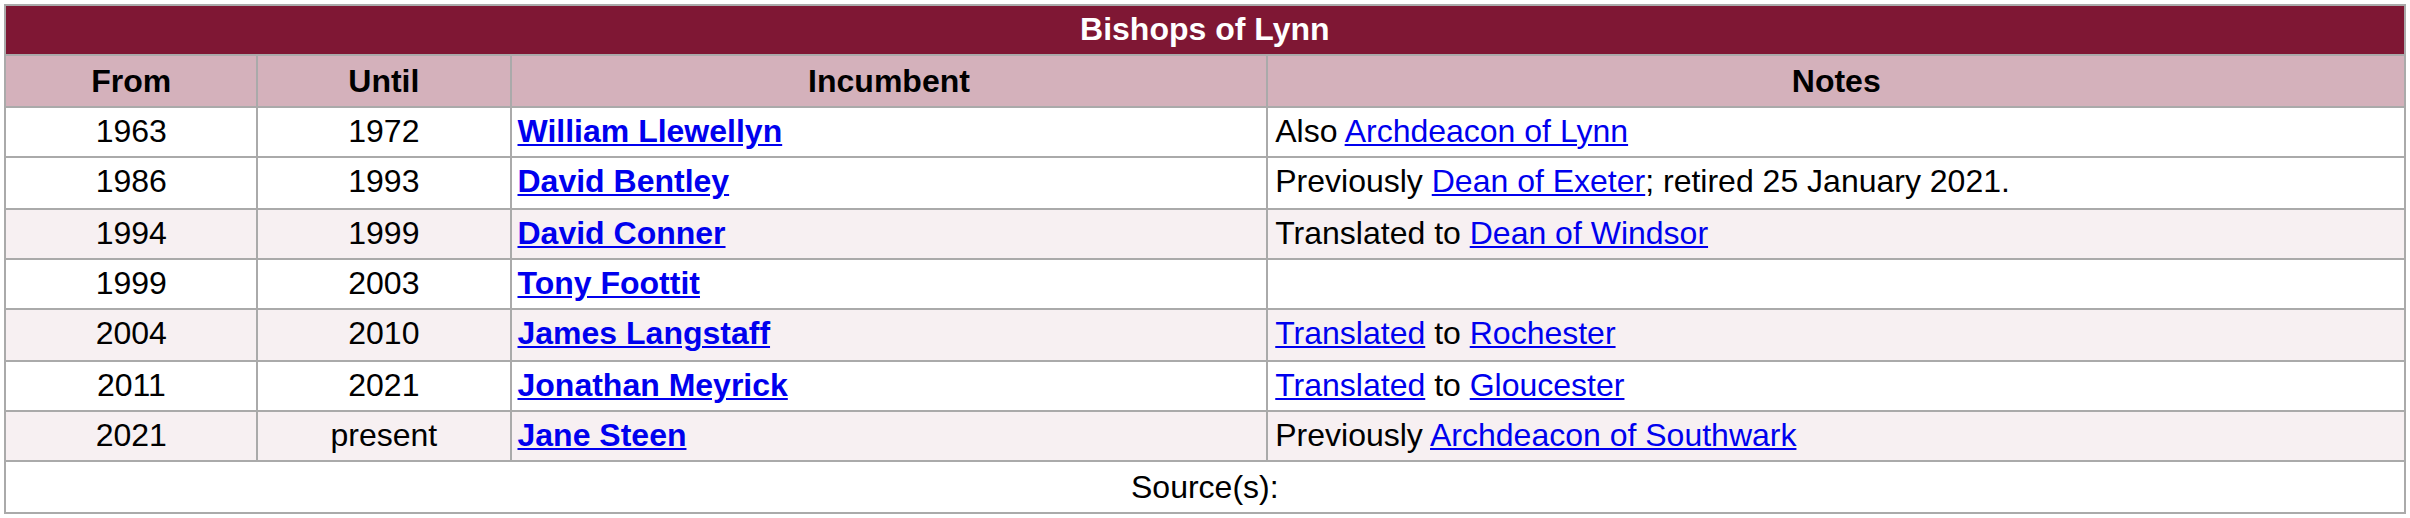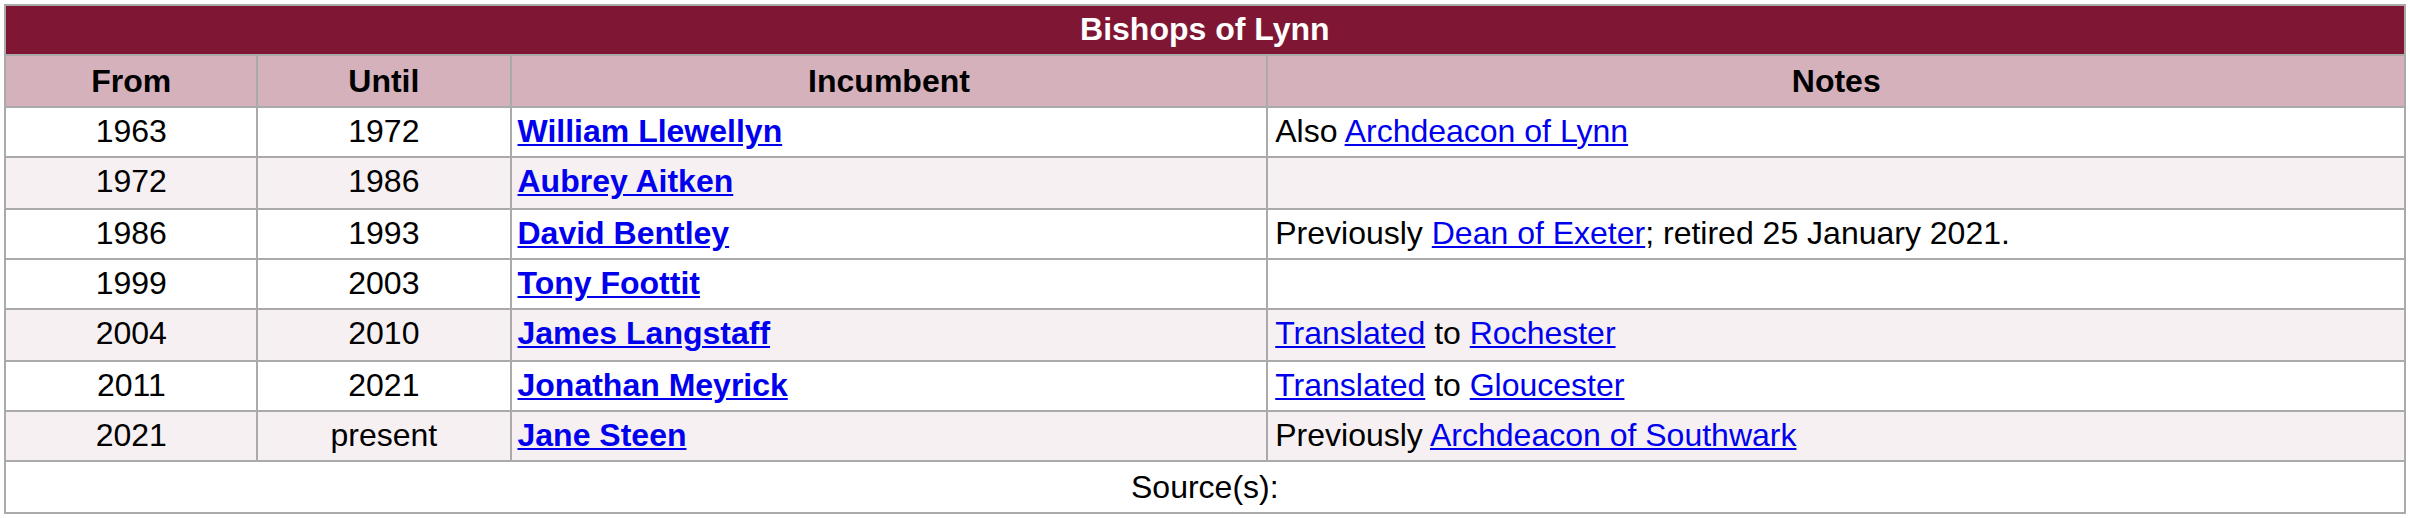 <table class="wikitable" style="width:95%;" border="1" cellpadding="2">
 <tr>
 <th colspan="4" style="background-color: #7F1734; color: white;">Bishops of Lynn</th>
 </tr>
 <tr valign=top>
 <th style="background-color:#D4B1BB" width="10%">From</th>
 <th style="background-color:#D4B1BB" width="10%">Until</th>
 <th style="background-color:#D4B1BB" width="30%">Incumbent</th>
 <th style="background-color:#D4B1BB" width="45%">Notes</th>
 </tr>
 <tr valign=top bgcolor="white">
 <td align="center">1963</td>
 <td align="center">1972</td>
 <td><strong><a href='#'>William Llewellyn</a></strong></td>
 <td>Also <a href='#'>Archdeacon of Lynn</a></td>
 </tr>
+<tr valign=top bgcolor="#F7F0F2">
+<td align="center">1972</td>
+<td align="center">1986</td>
+<td><strong><a href='#'>Aubrey Aitken</a></strong></td>
+<td></td>
+</tr>
 <tr valign=top bgcolor="white">
 <td align="center">1986</td>
 <td align="center">1993</td>
 <td><strong><a href='#'>David Bentley</a></strong></td>
 <td>Previously <a href='#'>Dean of Exeter</a>; retired 25 January 2021.</td>
-</tr>
-<tr valign=top bgcolor="#F7F0F2">
-<td align="center">1994</td>
-<td align="center">1999</td>
-<td> <strong><a href='#'>David Conner</a></strong></td>
-<td>Translated to <a href='#'>Dean of Windsor</a></td>
 </tr>
 <tr valign=top bgcolor="white">
 <td align="center">1999</td>
 <td align="center">2003</td>
 <td><strong><a href='#'>Tony Foottit</a></strong></td>
 <td></td>
 </tr>
 <tr valign=top bgcolor="#F7F0F2">
 <td align="center">2004</td>
 <td align="center">2010</td>
 <td> <strong><a href='#'>James Langstaff</a></strong></td>
 <td><a href='#'>Translated</a> to <a href='#'>Rochester</a></td>
 </tr>
 <tr valign=top bgcolor="white">
 <td align="center">2011</td>
 <td align="center">2021</td>
 <td> <strong><a href='#'>Jonathan Meyrick</a></strong></td>
 <td><a href='#'>Translated</a> to <a href='#'>Gloucester</a></td>
 </tr>
 <tr valign=top bgcolor="#F7F0F2">
 <td align="center">2021</td>
 <td align="center">present</td>
 <td><strong><a href='#'>Jane Steen</a></strong></td>
 <td>Previously <a href='#'>Archdeacon of Southwark</a></td>
 </tr>
 <tr valign=top bgcolor="white">
 <td align="center" colspan="4">Source(s):</td>
 </tr>
 </table>
